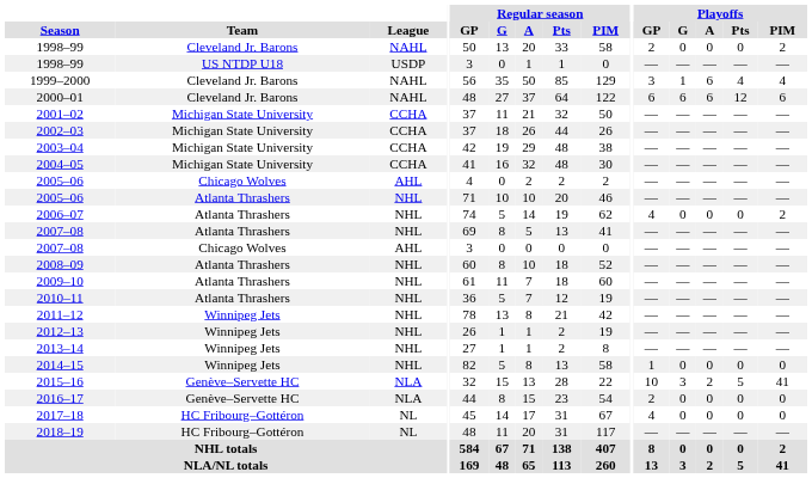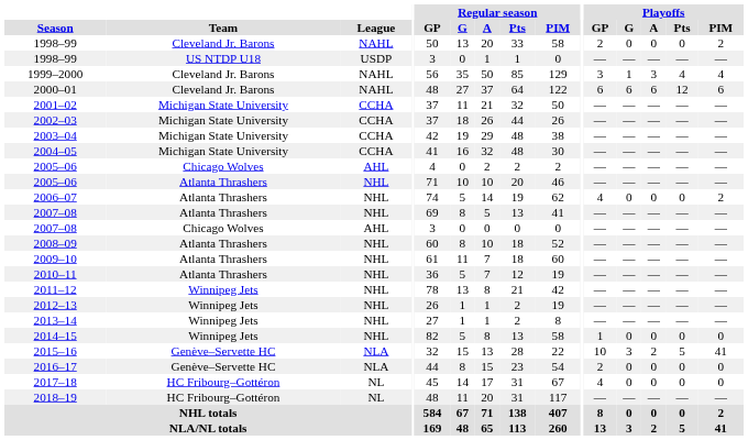 <table border="0" cellpadding="1" cellspacing="0" style="text-align:center; width:60em;">
 <tr bgcolor="#e0e0e0">
 <th colspan="3" bgcolor="#ffffff"></th>
 <th rowspan="99" bgcolor="#ffffff"></th>
 <th colspan="5"><a href='#'>Regular season</a></th>
 <th rowspan="99" bgcolor="#ffffff"></th>
 <th colspan="5"><a href='#'>Playoffs</a></th>
 </tr>
 <tr bgcolor="#e0e0e0">
 <th><a href='#'>Season</a></th>
 <th>Team</th>
 <th>League</th>
 <th>GP</th>
 <th><a href='#'>G</a></th>
 <th><a href='#'>A</a></th>
 <th><a href='#'>Pts</a></th>
 <th><a href='#'>PIM</a></th>
 <th>GP</th>
 <th>G</th>
 <th>A</th>
 <th>Pts</th>
 <th>PIM</th>
 </tr>
 <tr>
 <td>1998–99</td>
 <td><a href='#'>Cleveland Jr. Barons</a></td>
 <td><a href='#'>NAHL</a></td>
 <td>50</td>
 <td>13</td>
 <td>20</td>
 <td>33</td>
 <td>58</td>
 <td>2</td>
 <td>0</td>
 <td>0</td>
 <td>0</td>
 <td>2</td>
 </tr>
 <tr bgcolor="#f0f0f0">
 <td>1998–99</td>
 <td><a href='#'>US NTDP U18</a></td>
 <td>USDP</td>
 <td>3</td>
 <td>0</td>
 <td>1</td>
 <td>1</td>
 <td>0</td>
 <td>—</td>
 <td>—</td>
 <td>—</td>
 <td>—</td>
 <td>—</td>
 </tr>
 <tr>
 <td>1999–2000</td>
 <td>Cleveland Jr. Barons</td>
 <td>NAHL</td>
 <td>56</td>
 <td>35</td>
 <td>50</td>
 <td>85</td>
 <td>129</td>
 <td>3</td>
 <td>1</td>
-<td>6</td>
+<td>3</td>
 <td>4</td>
 <td>4</td>
 </tr>
 <tr bgcolor="#f0f0f0">
 <td>2000–01</td>
 <td>Cleveland Jr. Barons</td>
 <td>NAHL</td>
 <td>48</td>
 <td>27</td>
 <td>37</td>
 <td>64</td>
 <td>122</td>
 <td>6</td>
 <td>6</td>
 <td>6</td>
 <td>12</td>
 <td>6</td>
 </tr>
 <tr>
 <td><a href='#'>2001–02</a></td>
 <td><a href='#'>Michigan State University</a></td>
 <td><a href='#'>CCHA</a></td>
 <td>37</td>
 <td>11</td>
 <td>21</td>
 <td>32</td>
 <td>50</td>
 <td>—</td>
 <td>—</td>
 <td>—</td>
 <td>—</td>
 <td>—</td>
 </tr>
 <tr bgcolor="#f0f0f0">
 <td><a href='#'>2002–03</a></td>
 <td>Michigan State University</td>
 <td>CCHA</td>
 <td>37</td>
 <td>18</td>
 <td>26</td>
 <td>44</td>
 <td>26</td>
 <td>—</td>
 <td>—</td>
 <td>—</td>
 <td>—</td>
 <td>—</td>
 </tr>
 <tr>
 <td><a href='#'>2003–04</a></td>
 <td>Michigan State University</td>
 <td>CCHA</td>
 <td>42</td>
 <td>19</td>
 <td>29</td>
 <td>48</td>
 <td>38</td>
 <td>—</td>
 <td>—</td>
 <td>—</td>
 <td>—</td>
 <td>—</td>
 </tr>
 <tr bgcolor="#f0f0f0">
 <td><a href='#'>2004–05</a></td>
 <td>Michigan State University</td>
 <td>CCHA</td>
 <td>41</td>
 <td>16</td>
 <td>32</td>
 <td>48</td>
 <td>30</td>
 <td>—</td>
 <td>—</td>
 <td>—</td>
 <td>—</td>
 <td>—</td>
 </tr>
 <tr>
 <td><a href='#'>2005–06</a></td>
 <td><a href='#'>Chicago Wolves</a></td>
 <td><a href='#'>AHL</a></td>
 <td>4</td>
 <td>0</td>
 <td>2</td>
 <td>2</td>
 <td>2</td>
 <td>—</td>
 <td>—</td>
 <td>—</td>
 <td>—</td>
 <td>—</td>
 </tr>
 <tr bgcolor="#f0f0f0">
 <td><a href='#'>2005–06</a></td>
 <td><a href='#'>Atlanta Thrashers</a></td>
 <td><a href='#'>NHL</a></td>
 <td>71</td>
 <td>10</td>
 <td>10</td>
 <td>20</td>
 <td>46</td>
 <td>—</td>
 <td>—</td>
 <td>—</td>
 <td>—</td>
 <td>—</td>
 </tr>
 <tr>
 <td><a href='#'>2006–07</a></td>
 <td>Atlanta Thrashers</td>
 <td>NHL</td>
 <td>74</td>
 <td>5</td>
 <td>14</td>
 <td>19</td>
 <td>62</td>
 <td>4</td>
 <td>0</td>
 <td>0</td>
 <td>0</td>
 <td>2</td>
 </tr>
 <tr bgcolor="#f0f0f0">
 <td><a href='#'>2007–08</a></td>
 <td>Atlanta Thrashers</td>
 <td>NHL</td>
 <td>69</td>
 <td>8</td>
 <td>5</td>
 <td>13</td>
 <td>41</td>
 <td>—</td>
 <td>—</td>
 <td>—</td>
 <td>—</td>
 <td>—</td>
 </tr>
 <tr>
 <td><a href='#'>2007–08</a></td>
 <td>Chicago Wolves</td>
 <td>AHL</td>
 <td>3</td>
 <td>0</td>
 <td>0</td>
 <td>0</td>
 <td>0</td>
 <td>—</td>
 <td>—</td>
 <td>—</td>
 <td>—</td>
 <td>—</td>
 </tr>
 <tr bgcolor="#f0f0f0">
 <td><a href='#'>2008–09</a></td>
 <td>Atlanta Thrashers</td>
 <td>NHL</td>
 <td>60</td>
 <td>8</td>
 <td>10</td>
 <td>18</td>
 <td>52</td>
 <td>—</td>
 <td>—</td>
 <td>—</td>
 <td>—</td>
 <td>—</td>
 </tr>
 <tr>
 <td><a href='#'>2009–10</a></td>
 <td>Atlanta Thrashers</td>
 <td>NHL</td>
 <td>61</td>
 <td>11</td>
 <td>7</td>
 <td>18</td>
 <td>60</td>
 <td>—</td>
 <td>—</td>
 <td>—</td>
 <td>—</td>
 <td>—</td>
 </tr>
 <tr bgcolor="#f0f0f0">
 <td><a href='#'>2010–11</a></td>
 <td>Atlanta Thrashers</td>
 <td>NHL</td>
 <td>36</td>
 <td>5</td>
 <td>7</td>
 <td>12</td>
 <td>19</td>
 <td>—</td>
 <td>—</td>
 <td>—</td>
 <td>—</td>
 <td>—</td>
 </tr>
 <tr>
 <td><a href='#'>2011–12</a></td>
 <td><a href='#'>Winnipeg Jets</a></td>
 <td>NHL</td>
 <td>78</td>
 <td>13</td>
 <td>8</td>
 <td>21</td>
 <td>42</td>
 <td>—</td>
 <td>—</td>
 <td>—</td>
 <td>—</td>
 <td>—</td>
 </tr>
 <tr bgcolor="#f0f0f0">
 <td><a href='#'>2012–13</a></td>
 <td>Winnipeg Jets</td>
 <td>NHL</td>
 <td>26</td>
 <td>1</td>
 <td>1</td>
 <td>2</td>
 <td>19</td>
 <td>—</td>
 <td>—</td>
 <td>—</td>
 <td>—</td>
 <td>—</td>
 </tr>
 <tr>
 <td><a href='#'>2013–14</a></td>
 <td>Winnipeg Jets</td>
 <td>NHL</td>
 <td>27</td>
 <td>1</td>
 <td>1</td>
 <td>2</td>
 <td>8</td>
 <td>—</td>
 <td>—</td>
 <td>—</td>
 <td>—</td>
 <td>—</td>
 </tr>
 <tr bgcolor="#f0f0f0">
 <td><a href='#'>2014–15</a></td>
 <td>Winnipeg Jets</td>
 <td>NHL</td>
 <td>82</td>
 <td>5</td>
 <td>8</td>
 <td>13</td>
 <td>58</td>
 <td>1</td>
 <td>0</td>
 <td>0</td>
 <td>0</td>
 <td>0</td>
 </tr>
 <tr>
 <td><a href='#'>2015–16</a></td>
 <td><a href='#'>Genève–Servette HC</a></td>
 <td><a href='#'>NLA</a></td>
 <td>32</td>
 <td>15</td>
 <td>13</td>
 <td>28</td>
 <td>22</td>
 <td>10</td>
 <td>3</td>
 <td>2</td>
 <td>5</td>
 <td>41</td>
 </tr>
 <tr bgcolor="#f0f0f0">
 <td><a href='#'>2016–17</a></td>
 <td>Genève–Servette HC</td>
 <td>NLA</td>
 <td>44</td>
 <td>8</td>
 <td>15</td>
 <td>23</td>
 <td>54</td>
 <td>2</td>
 <td>0</td>
 <td>0</td>
 <td>0</td>
 <td>0</td>
 </tr>
 <tr>
 <td><a href='#'>2017–18</a></td>
 <td><a href='#'>HC Fribourg–Gottéron</a></td>
 <td>NL</td>
 <td>45</td>
 <td>14</td>
 <td>17</td>
 <td>31</td>
 <td>67</td>
 <td>4</td>
 <td>0</td>
 <td>0</td>
 <td>0</td>
 <td>0</td>
 </tr>
 <tr bgcolor="#f0f0f0">
 <td><a href='#'>2018–19</a></td>
 <td>HC Fribourg–Gottéron</td>
 <td>NL</td>
 <td>48</td>
 <td>11</td>
 <td>20</td>
 <td>31</td>
 <td>117</td>
 <td>—</td>
 <td>—</td>
 <td>—</td>
 <td>—</td>
 <td>—</td>
 </tr>
 <tr bgcolor="#e0e0e0">
 <th colspan="3">NHL totals</th>
 <th>584</th>
 <th>67</th>
 <th>71</th>
 <th>138</th>
 <th>407</th>
 <th>8</th>
 <th>0</th>
 <th>0</th>
 <th>0</th>
 <th>2</th>
 </tr>
 <tr bgcolor="#e0e0e0">
 <th colspan="3">NLA/NL totals</th>
 <th>169</th>
 <th>48</th>
 <th>65</th>
 <th>113</th>
 <th>260</th>
 <th>13</th>
 <th>3</th>
 <th>2</th>
 <th>5</th>
 <th>41</th>
 </tr>
 </table>
